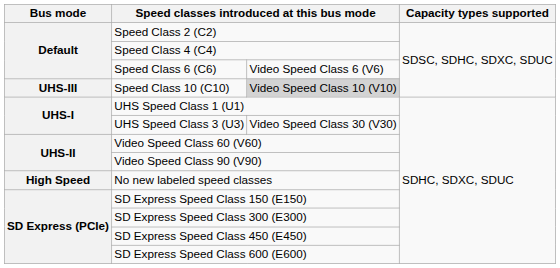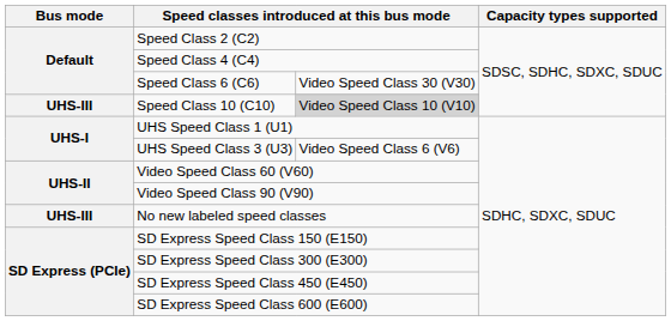 <table class="wikitable">
 <tr>
 <th>Bus mode</th>
 <th colspan="2">Speed classes introduced at this bus mode</th>
 <th>Capacity types supported</th>
 </tr>
 <tr>
 <th rowspan="3">Default</th>
 <td colspan="2">Speed Class 2 (C2)</td>
 <td rowspan="4">SDSC, SDHC, SDXC, SDUC</td>
 </tr>
 <tr>
 <td colspan="2">Speed Class 4 (C4)</td>
 </tr>
 <tr>
 <td>Speed Class 6 (C6)</td>
-<td>Video Speed Class 6 (V6)</td>
+<td>Video Speed Class 30 (V30)</td>
 </tr>
 <tr>
 <th>UHS-III</th>
 <td>Speed Class 10 (C10)</td>
 <td style="background: lightgrey;">Video Speed Class 10 (V10)</td>
 </tr>
 <tr>
 <th rowspan="2">UHS-I</th>
 <td colspan="2">UHS Speed Class 1 (U1)</td>
 <td rowspan="9">SDHC, SDXC, SDUC</td>
 </tr>
 <tr>
 <td>UHS Speed Class 3 (U3)</td>
-<td>Video Speed Class 30 (V30)</td>
+<td>Video Speed Class 6 (V6)</td>
 </tr>
 <tr>
 <th rowspan="2">UHS-II</th>
 <td colspan="2">Video Speed Class 60 (V60)</td>
 </tr>
 <tr>
 <td colspan="2">Video Speed Class 90 (V90)</td>
 </tr>
 <tr>
-<th>High Speed</th>
+<th>UHS-III</th>
 <td colspan="2">No new labeled speed classes</td>
 </tr>
 <tr>
 <th rowspan="4">SD Express (PCIe)</th>
 <td colspan="2">SD Express Speed Class 150 (E150)</td>
 </tr>
 <tr>
 <td colspan="2">SD Express Speed Class 300 (E300)</td>
 </tr>
 <tr>
 <td colspan="2">SD Express Speed Class 450 (E450)</td>
 </tr>
 <tr>
 <td colspan="2">SD Express Speed Class 600 (E600)</td>
 </tr>
 </table>
